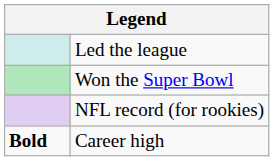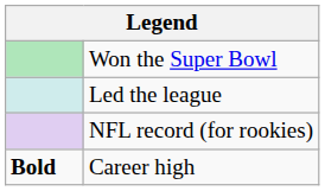 <table class="wikitable mw-collapsible mw-collapsed">
 <tr>
 <th colspan="2">Legend</th>
 </tr>
 <tr>
+<td style="background:#afe6ba; width:3em;"></td>
+<td>Won the <a href='#'>Super Bowl</a></td>
+</tr>
+<tr>
 <td style="background:#cfecec; width:3em;"></td>
 <td>Led the league</td>
-</tr>
-<tr>
-<td style="background:#afe6ba; width:3em;"></td>
-<td>Won the <a href='#'>Super Bowl</a></td>
 </tr>
 <tr>
 <td style="background:#e0cef2; width:3em;"></td>
 <td>NFL record (for rookies)</td>
 </tr>
 <tr>
 <td><strong>Bold</strong></td>
 <td>Career high</td>
 </tr>
 </table>
